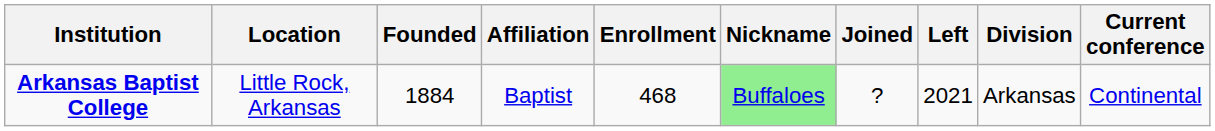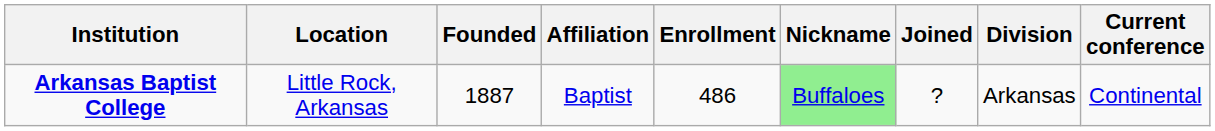 <table class="wikitable sortable" style="text-align:center">
 <tr>
 <th>Institution</th>
 <th>Location</th>
 <th>Founded</th>
 <th>Affiliation</th>
 <th>Enrollment</th>
 <th>Nickname</th>
 <th>Joined</th>
-<th>Left</th>
 <th>Division</th>
 <th>Current<br>conference</th>
 </tr>
 <tr>
 <td><strong><a href='#'>Arkansas Baptist College</a></strong></td>
 <td><a href='#'>Little Rock, Arkansas</a></td>
-<td>1884</td>
+<td>1887</td>
 <td><a href='#'>Baptist</a></td>
-<td>468</td>
+<td>486</td>
 <td style="background: lightgreen;"><a href='#'>Buffaloes</a></td>
 <td>?</td>
-<td>2021</td>
 <td>Arkansas</td>
 <td><a href='#'>Continental</a></td>
 </tr>
 </table>
